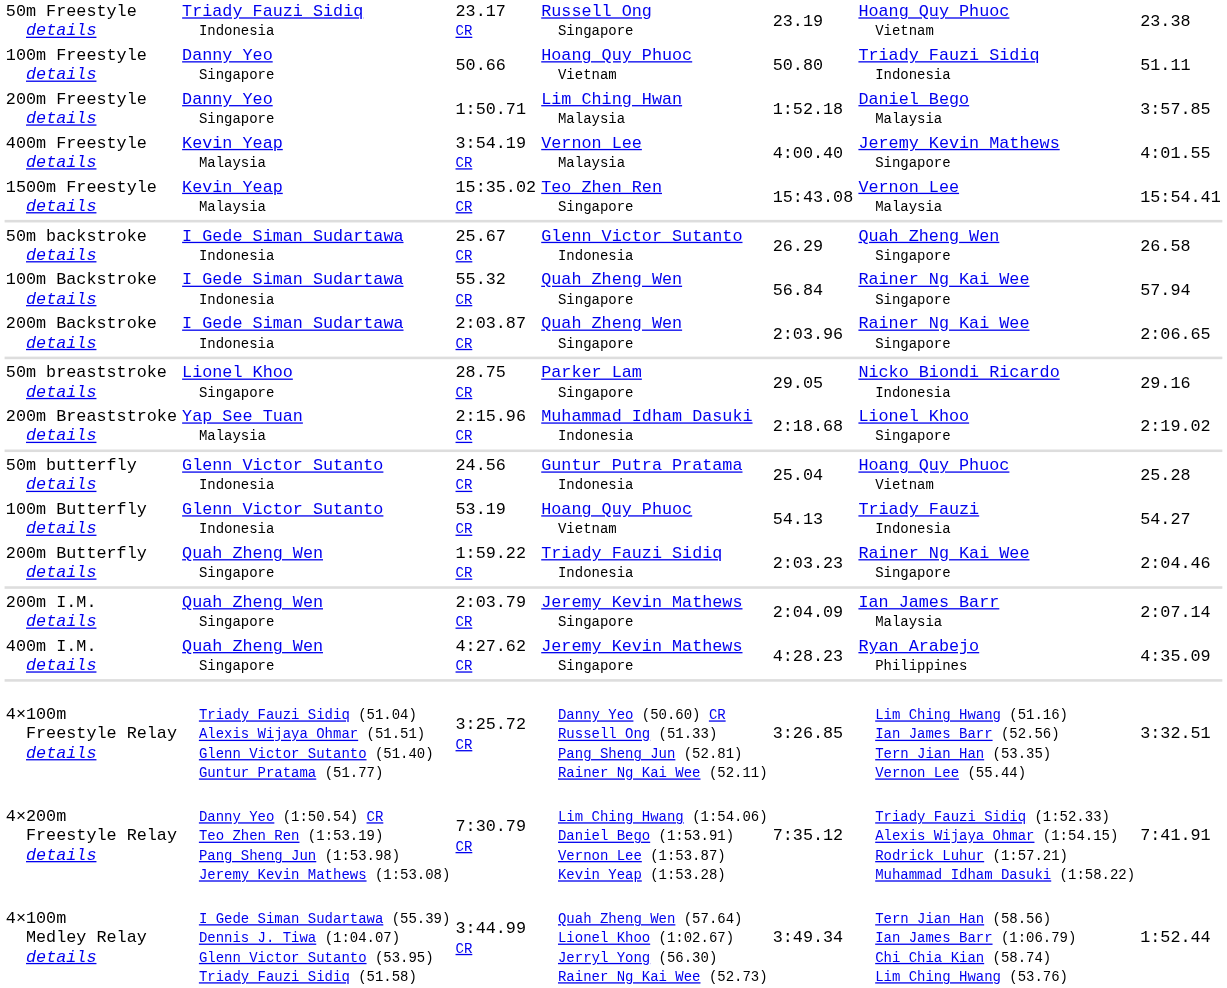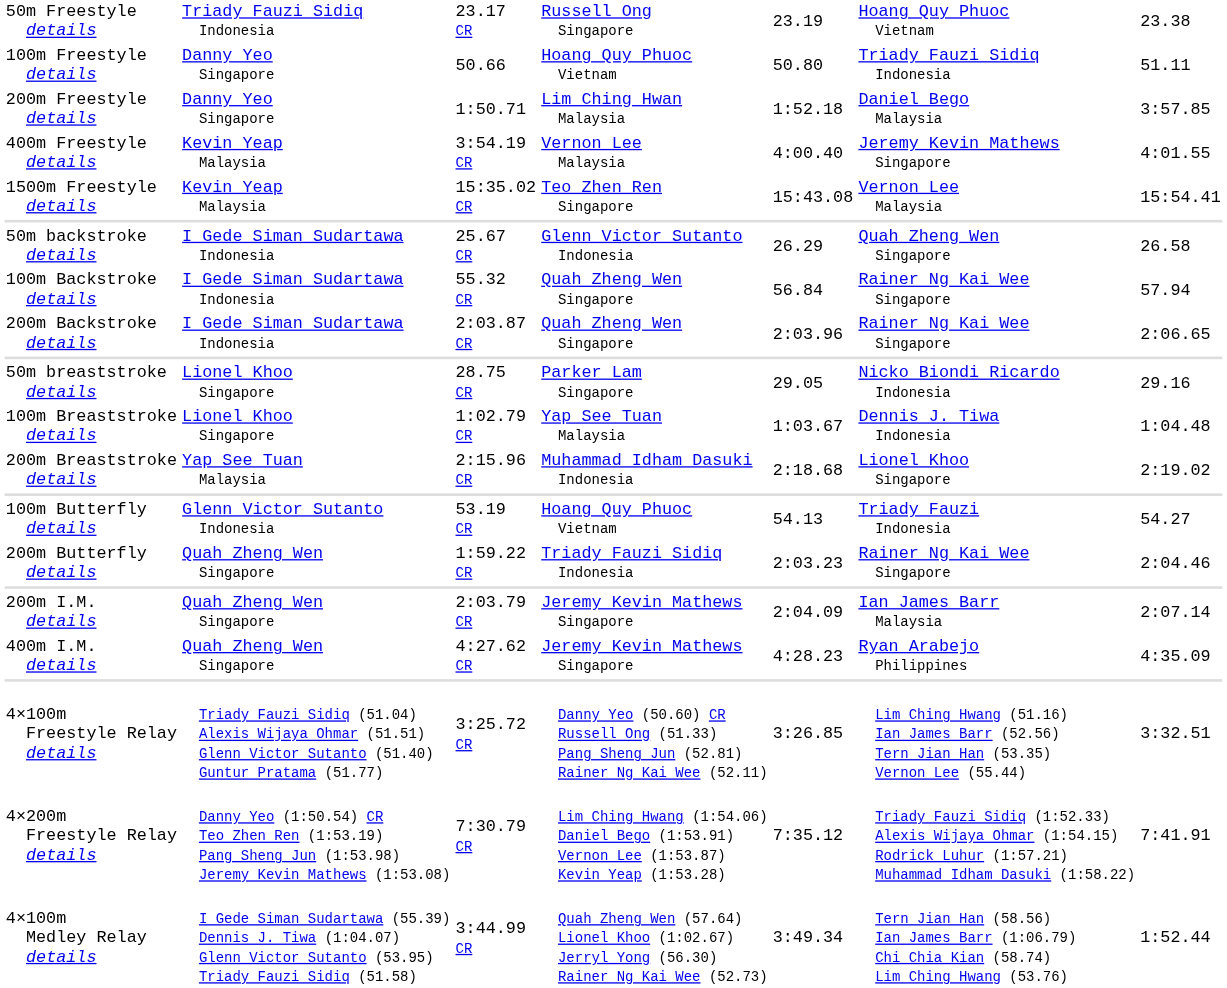 <table>
 <tr>
 <td>50m Freestyle <br>  <em><a href='#'>details</a></em></td>
 <td><a href='#'>Triady Fauzi Sidiq</a> <small><br>    Indonesia </small></td>
 <td>23.17 <small><br><a href='#'>CR</a></small></td>
 <td><a href='#'>Russell Ong</a> <small><br>    Singapore </small></td>
 <td>23.19</td>
 <td><a href='#'>Hoang Quy Phuoc</a> <small><br>    Vietnam </small></td>
 <td>23.38</td>
 </tr>
 <tr>
 <td>100m Freestyle <br>  <em><a href='#'>details</a></em></td>
 <td><a href='#'>Danny Yeo</a> <small><br>    Singapore </small></td>
 <td>50.66</td>
 <td><a href='#'>Hoang Quy Phuoc</a> <small><br>    Vietnam </small></td>
 <td>50.80</td>
 <td><a href='#'>Triady Fauzi Sidiq</a> <small><br>    Indonesia </small></td>
 <td>51.11</td>
 </tr>
 <tr>
 <td>200m Freestyle <br>  <em><a href='#'>details</a></em></td>
 <td><a href='#'>Danny Yeo</a> <small><br>    Singapore</small></td>
 <td>1:50.71</td>
 <td><a href='#'>Lim Ching Hwan</a> <small><br>    Malaysia </small></td>
 <td>1:52.18</td>
 <td><a href='#'>Daniel Bego</a> <small><br>    Malaysia </small></td>
 <td>3:57.85</td>
 </tr>
 <tr>
 <td>400m Freestyle <br>  <em><a href='#'>details</a></em></td>
 <td><a href='#'>Kevin Yeap</a> <small><br>    Malaysia</small></td>
 <td>3:54.19 <small><br><a href='#'>CR</a></small></td>
 <td><a href='#'>Vernon Lee</a> <small><br>    Malaysia </small></td>
 <td>4:00.40</td>
 <td><a href='#'>Jeremy Kevin Mathews</a> <small><br>    Singapore </small></td>
 <td>4:01.55</td>
 </tr>
 <tr>
 <td>1500m Freestyle <br>  <em><a href='#'>details</a></em></td>
 <td><a href='#'>Kevin Yeap</a> <small><br>    Malaysia </small></td>
 <td>15:35.02 <small><br><a href='#'>CR</a></small></td>
 <td><a href='#'>Teo Zhen Ren</a> <small><br>    Singapore</small></td>
 <td>15:43.08</td>
 <td><a href='#'>Vernon Lee</a> <small><br>    Malaysia </small></td>
 <td>15:54.41</td>
 </tr>
 <tr bgcolor=#DDDDDD>
 <td colspan=7></td>
 </tr>
 <tr>
 <td>50m backstroke <br>  <em><a href='#'>details</a></em></td>
 <td><a href='#'>I Gede Siman Sudartawa</a> <small><br>    Indonesia </small></td>
 <td>25.67 <small><br><a href='#'>CR</a></small></td>
 <td><a href='#'>Glenn Victor Sutanto</a> <small><br>    Indonesia </small></td>
 <td>26.29</td>
 <td><a href='#'>Quah Zheng Wen</a> <small><br>    Singapore </small></td>
 <td>26.58</td>
 </tr>
 <tr>
 <td>100m Backstroke <br>  <em><a href='#'>details</a></em></td>
 <td><a href='#'>I Gede Siman Sudartawa</a> <small><br>    Indonesia</small></td>
 <td>55.32 <small><br><a href='#'>CR</a></small></td>
 <td><a href='#'>Quah Zheng Wen</a> <small><br>    Singapore </small></td>
 <td>56.84</td>
 <td><a href='#'>Rainer Ng Kai Wee</a> <small><br>    Singapore </small></td>
 <td>57.94</td>
 </tr>
 <tr>
 <td>200m Backstroke <br>  <em><a href='#'>details</a></em></td>
 <td><a href='#'>I Gede Siman Sudartawa</a> <small><br>    Indonesia </small></td>
 <td>2:03.87 <small><br><a href='#'>CR</a></small></td>
 <td><a href='#'>Quah Zheng Wen</a> <small><br>    Singapore </small></td>
 <td>2:03.96</td>
 <td><a href='#'>Rainer Ng Kai Wee</a> <small><br>    Singapore </small></td>
 <td>2:06.65</td>
 </tr>
 <tr bgcolor=#DDDDDD>
 <td colspan=7></td>
 </tr>
 <tr>
 <td>50m breaststroke <br>  <em><a href='#'>details</a></em></td>
 <td><a href='#'>Lionel Khoo</a> <small><br>    Singapore </small></td>
 <td>28.75 <small><br><a href='#'>CR</a></small></td>
 <td><a href='#'>Parker Lam</a> <small><br>    Singapore </small></td>
 <td>29.05</td>
 <td><a href='#'>Nicko Biondi Ricardo</a> <small><br>    Indonesia </small></td>
 <td>29.16</td>
 </tr>
 <tr>
+<td>100m Breaststroke <br>  <em><a href='#'>details</a></em></td>
+<td><a href='#'>Lionel Khoo</a> <small><br>    Singapore</small></td>
+<td>1:02.79 <small><br><a href='#'>CR</a></small></td>
+<td><a href='#'>Yap See Tuan</a> <small><br>    Malaysia</small></td>
+<td>1:03.67</td>
+<td><a href='#'>Dennis J. Tiwa</a> <small><br>    Indonesia </small></td>
+<td>1:04.48</td>
+</tr>
+<tr>
 <td>200m Breaststroke <br>  <em><a href='#'>details</a></em></td>
 <td><a href='#'>Yap See Tuan</a> <small><br>    Malaysia </small></td>
 <td>2:15.96 <small><br><a href='#'>CR</a></small></td>
 <td><a href='#'>Muhammad Idham Dasuki</a> <small><br>    Indonesia</small></td>
 <td>2:18.68</td>
 <td><a href='#'>Lionel Khoo</a> <small><br>    Singapore</small></td>
 <td>2:19.02</td>
 </tr>
 <tr bgcolor=#DDDDDD>
 <td colspan=7></td>
-</tr>
-<tr>
-<td>50m butterfly <br>  <em><a href='#'>details</a></em></td>
-<td><a href='#'>Glenn Victor Sutanto</a> <small><br>    Indonesia </small></td>
-<td>24.56 <small><br><a href='#'>CR</a></small></td>
-<td><a href='#'>Guntur Putra Pratama</a> <small><br>    Indonesia </small></td>
-<td>25.04</td>
-<td><a href='#'>Hoang Quy Phuoc</a> <small><br>    Vietnam </small></td>
-<td>25.28</td>
 </tr>
 <tr>
 <td>100m Butterfly <br>  <em><a href='#'>details</a></em></td>
 <td><a href='#'>Glenn Victor Sutanto</a> <small><br>    Indonesia</small></td>
 <td>53.19 <small><br><a href='#'>CR</a></small></td>
 <td><a href='#'>Hoang Quy Phuoc</a> <small><br>    Vietnam</small></td>
 <td>54.13</td>
 <td><a href='#'>Triady Fauzi</a> <small><br>    Indonesia</small></td>
 <td>54.27</td>
 </tr>
 <tr>
 <td>200m Butterfly <br>  <em><a href='#'>details</a></em></td>
 <td><a href='#'>Quah Zheng Wen</a> <small><br>    Singapore</small></td>
 <td>1:59.22 <small><br><a href='#'>CR</a></small></td>
 <td><a href='#'>Triady Fauzi Sidiq</a> <small><br>    Indonesia</small></td>
 <td>2:03.23</td>
 <td><a href='#'>Rainer Ng Kai Wee</a> <small><br>    Singapore</small></td>
 <td>2:04.46</td>
 </tr>
 <tr bgcolor=#DDDDDD>
 <td colspan=7></td>
 </tr>
 <tr>
 <td>200m I.M. <br>  <em><a href='#'>details</a></em></td>
 <td><a href='#'>Quah Zheng Wen</a> <small><br>    Singapore </small></td>
 <td>2:03.79 <small><br><a href='#'>CR</a></small></td>
 <td><a href='#'>Jeremy Kevin Mathews</a> <small><br>    Singapore </small></td>
 <td>2:04.09</td>
 <td><a href='#'>Ian James Barr</a> <small><br>    Malaysia </small></td>
 <td>2:07.14</td>
 </tr>
 <tr>
 <td>400m I.M. <br>  <em><a href='#'>details</a></em></td>
 <td><a href='#'>Quah Zheng Wen</a> <small><br>    Singapore </small></td>
 <td>4:27.62 <small><br><a href='#'>CR</a></small></td>
 <td><a href='#'>Jeremy Kevin Mathews</a> <small><br>    Singapore </small></td>
 <td>4:28.23</td>
 <td><a href='#'>Ryan Arabejo</a> <small><br>    Philippines</small></td>
 <td>4:35.09</td>
 </tr>
 <tr bgcolor=#DDDDDD>
 <td colspan=7></td>
 </tr>
 <tr>
 <td>4×100m <br>  Freestyle Relay <br>  <em><a href='#'>details</a></em></td>
 <td> <small><br>  <a href='#'>Triady Fauzi Sidiq</a> (51.04) <br>  <a href='#'>Alexis Wijaya Ohmar</a> (51.51)<br>  <a href='#'>Glenn Victor Sutanto</a> (51.40)<br>  <a href='#'>Guntur Pratama</a> (51.77)</small></td>
 <td>3:25.72 <small><br><a href='#'>CR</a></small></td>
 <td> <small><br>  <a href='#'>Danny Yeo</a> (50.60) <a href='#'>CR</a><br>  <a href='#'>Russell Ong</a> (51.33)<br>  <a href='#'>Pang Sheng Jun</a> (52.81)<br>  <a href='#'>Rainer Ng Kai Wee</a> (52.11)</small></td>
 <td>3:26.85</td>
 <td> <small><br>  <a href='#'>Lim Ching Hwang</a> (51.16)<br>  <a href='#'>Ian James Barr</a> (52.56)<br>  <a href='#'>Tern Jian Han</a> (53.35)<br>  <a href='#'>Vernon Lee</a> (55.44)</small></td>
 <td>3:32.51</td>
 </tr>
 <tr>
 <td>4×200m <br>  Freestyle Relay <br>  <em><a href='#'>details</a></em></td>
 <td> <small><br>  <a href='#'>Danny Yeo</a> (1:50.54) <a href='#'>CR</a><br>  <a href='#'>Teo Zhen Ren</a> (1:53.19)<br>  <a href='#'>Pang Sheng Jun</a> (1:53.98)<br>  <a href='#'>Jeremy Kevin Mathews</a> (1:53.08)</small></td>
 <td>7:30.79 <small><br><a href='#'>CR</a></small></td>
 <td> <small><br>  <a href='#'>Lim Ching Hwang</a> (1:54.06)<br>  <a href='#'>Daniel Bego</a> (1:53.91)<br>  <a href='#'>Vernon Lee</a> (1:53.87)<br>  <a href='#'>Kevin Yeap</a> (1:53.28)</small></td>
 <td>7:35.12</td>
 <td> <small><br>  <a href='#'>Triady Fauzi Sidiq</a> (1:52.33)<br>  <a href='#'>Alexis Wijaya Ohmar</a> (1:54.15)<br>  <a href='#'>Rodrick Luhur</a> (1:57.21)<br>  <a href='#'>Muhammad Idham Dasuki</a> (1:58.22)</small></td>
 <td>7:41.91</td>
 </tr>
 <tr>
 <td>4×100m <br>  Medley Relay <br>  <em><a href='#'>details</a></em></td>
 <td> <small><br>  <a href='#'>I Gede Siman Sudartawa</a> (55.39)<br>  <a href='#'>Dennis J. Tiwa</a> (1:04.07)<br>  <a href='#'>Glenn Victor Sutanto</a> (53.95)<br>  <a href='#'>Triady Fauzi Sidiq</a> (51.58)</small></td>
 <td>3:44.99 <small><br><a href='#'>CR</a></small></td>
 <td> <small><br>  <a href='#'>Quah Zheng Wen</a> (57.64) <br>  <a href='#'>Lionel Khoo</a> (1:02.67)<br>  <a href='#'>Jerryl Yong</a> (56.30)<br>  <a href='#'>Rainer Ng Kai Wee</a> (52.73)</small></td>
 <td>3:49.34</td>
 <td>  <small><br>  <a href='#'>Tern Jian Han</a> (58.56)<br>  <a href='#'>Ian James Barr</a> (1:06.79)<br>  <a href='#'>Chi Chia Kian</a> (58.74)<br>  <a href='#'>Lim Ching Hwang</a> (53.76)</small></td>
 <td>1:52.44</td>
 </tr>
 </table>
